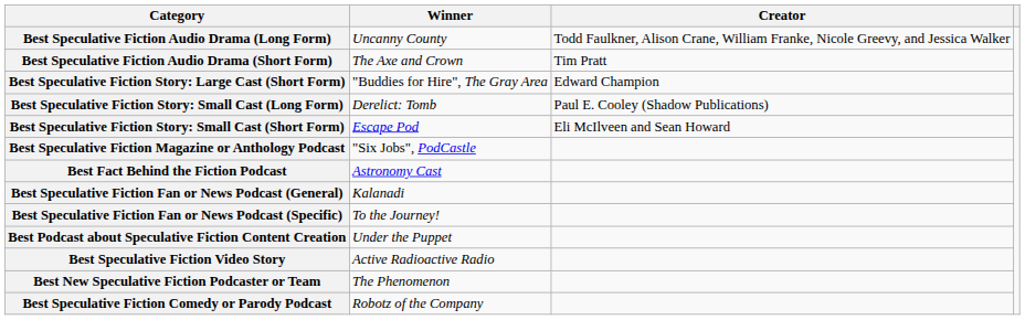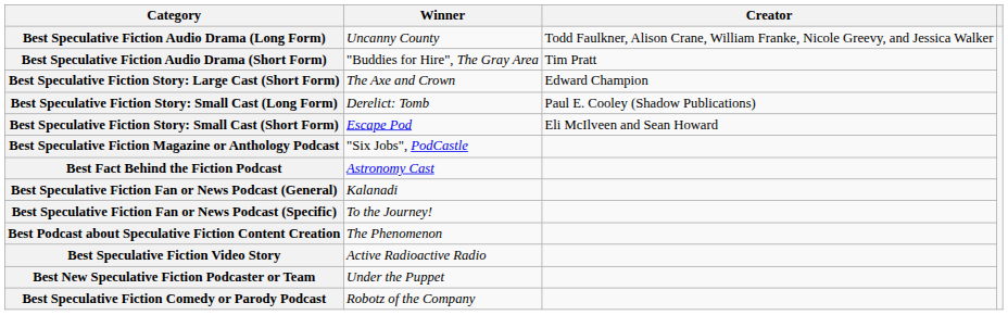 <table class="wikitable sortable">
 <tr>
 <th>Category</th>
 <th>Winner</th>
 <th>Creator</th>
 <th></th>
 </tr>
 <tr>
 <th>Best Speculative Fiction Audio Drama (Long Form)</th>
 <td><em>Uncanny County</em></td>
 <td>Todd Faulkner, Alison Crane, William Franke, Nicole Greevy, and Jessica Walker</td>
 <td rowspan="13"></td>
 </tr>
 <tr>
 <th>Best Speculative Fiction Audio Drama (Short Form)</th>
-<td><em>The Axe and Crown</em></td>
+<td>"Buddies for Hire", <em>The Gray Area</em></td>
 <td>Tim Pratt</td>
 </tr>
 <tr>
 <th>Best Speculative Fiction Story: Large Cast (Short Form)</th>
-<td>"Buddies for Hire", <em>The Gray Area</em></td>
+<td><em>The Axe and Crown</em></td>
 <td>Edward Champion</td>
 </tr>
 <tr>
 <th>Best Speculative Fiction Story: Small Cast (Long Form)</th>
 <td><em>Derelict: Tomb</em></td>
 <td>Paul E. Cooley (Shadow Publications)</td>
 </tr>
 <tr>
 <th>Best Speculative Fiction Story: Small Cast (Short Form)</th>
 <td><a href='#'><em>Escape Pod</em></a></td>
 <td>Eli McIlveen and Sean Howard</td>
 </tr>
 <tr>
 <th>Best Speculative Fiction Magazine or Anthology Podcast</th>
 <td>"Six Jobs", <em><a href='#'>PodCastle</a></em></td>
 <td></td>
 </tr>
 <tr>
 <th>Best Fact Behind the Fiction Podcast</th>
 <td><em><a href='#'>Astronomy Cast</a></em></td>
 <td></td>
 </tr>
 <tr>
 <th>Best Speculative Fiction Fan or News Podcast (General)</th>
 <td><em>Kalanadi</em></td>
 <td></td>
 </tr>
 <tr>
 <th>Best Speculative Fiction Fan or News Podcast (Specific)</th>
 <td><em>To the Journey!</em></td>
 <td></td>
 </tr>
 <tr>
 <th>Best Podcast about Speculative Fiction Content Creation</th>
-<td><em>Under the Puppet</em></td>
+<td><em>The Phenomenon</em></td>
 <td></td>
 </tr>
 <tr>
 <th>Best Speculative Fiction Video Story</th>
 <td><em>Active Radioactive Radio</em></td>
 <td></td>
 </tr>
 <tr>
 <th><strong>Best New Speculative Fiction Podcaster or Team</strong></th>
-<td><em>The Phenomenon</em></td>
+<td><em>Under the Puppet</em></td>
 <td></td>
 </tr>
 <tr>
 <th>Best Speculative Fiction Comedy or Parody Podcast</th>
 <td><em>Robotz of the Company</em></td>
 <td></td>
 </tr>
 </table>
